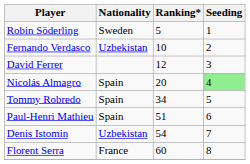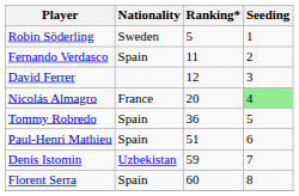 <table class="wikitable" border="1">
 <tr>
 <th>Player</th>
 <th>Nationality</th>
 <th>Ranking*</th>
 <th>Seeding</th>
 </tr>
 <tr>
 <td><a href='#'>Robin Söderling</a></td>
 <td> Sweden</td>
 <td>5</td>
 <td>1</td>
 </tr>
 <tr>
 <td><a href='#'>Fernando Verdasco</a></td>
-<td>  <a href='#'>Uzbekistan</a></td>
-<td>10</td>
+<td>  Spain</td>
+<td>11</td>
 <td>2</td>
 </tr>
 <tr>
 <td><a href='#'>David Ferrer</a></td>
 <td></td>
 <td>12</td>
 <td>3</td>
 </tr>
 <tr>
 <td><a href='#'>Nicolás Almagro</a></td>
-<td>  Spain</td>
+<td>  France</td>
 <td>20</td>
 <td style="background: lightgreen;">4</td>
 </tr>
 <tr>
 <td><a href='#'>Tommy Robredo</a></td>
 <td>  Spain</td>
-<td>34</td>
+<td>36</td>
 <td>5</td>
 </tr>
 <tr>
 <td><a href='#'>Paul-Henri Mathieu</a></td>
 <td>  Spain</td>
 <td>51</td>
 <td>6</td>
 </tr>
 <tr>
 <td><a href='#'>Denis Istomin</a></td>
 <td>  <a href='#'>Uzbekistan</a></td>
-<td>54</td>
+<td>59</td>
 <td>7</td>
 </tr>
 <tr>
 <td><a href='#'>Florent Serra</a></td>
-<td>  France</td>
+<td>  Spain</td>
 <td>60</td>
 <td>8</td>
 </tr>
 <tr>
 </tr>
 </table>
